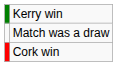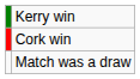 <table class="wikitable">
 <tr>
 <td style="background-color:green"></td>
 <td>Kerry win</td>
 </tr>
 <tr>
+<td style="background-color:red"></td>
+<td>Cork win</td>
+</tr>
+<tr>
 <td></td>
 <td>Match was a draw</td>
 </tr>
-<tr>
-<td style="background-color:red"></td>
-<td>Cork win</td>
-</tr>
 </table>
